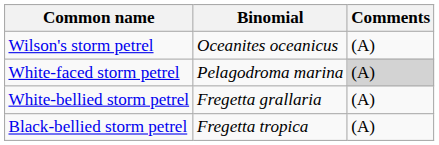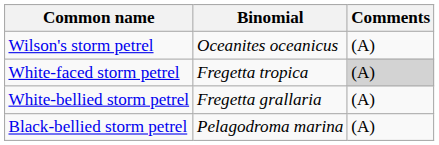 <table class="wikitable">
 <tr>
 <th>Common name</th>
 <th>Binomial</th>
 <th>Comments</th>
 </tr>
 <tr>
 <td><a href='#'>Wilson's storm petrel</a></td>
 <td><em>Oceanites oceanicus</em></td>
 <td>(A)</td>
 </tr>
 <tr>
 <td><a href='#'>White-faced storm petrel</a></td>
-<td><em>Pelagodroma marina</em></td>
+<td><em>Fregetta tropica</em></td>
 <td style="background: lightgrey;">(A)</td>
 </tr>
 <tr>
 <td><a href='#'>White-bellied storm petrel</a></td>
 <td><em>Fregetta grallaria</em></td>
 <td>(A)</td>
 </tr>
 <tr>
 <td><a href='#'>Black-bellied storm petrel</a></td>
-<td><em>Fregetta tropica</em></td>
+<td><em>Pelagodroma marina</em></td>
 <td>(A)</td>
 </tr>
 </table>
